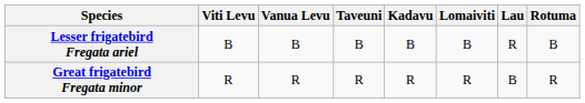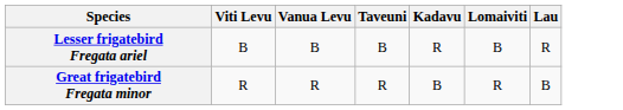 <table class="wikitable" style="text-align:center">
 <tr>
 <th width="225">Species</th>
 <th>Viti Levu</th>
 <th>Vanua Levu</th>
 <th>Taveuni</th>
 <th>Kadavu</th>
 <th>Lomaiviti</th>
 <th>Lau</th>
-<th>Rotuma</th>
 </tr>
 <tr>
 <th><a href='#'>Lesser frigatebird</a><br><em>Fregata ariel</em></th>
 <td>B</td>
 <td>B</td>
 <td>B</td>
-<td>B</td>
+<td>R</td>
 <td>B</td>
 <td>R</td>
-<td>B</td>
 </tr>
 <tr>
 <th><a href='#'>Great frigatebird</a><br><em>Fregata minor</em></th>
 <td>R</td>
 <td>R</td>
 <td>R</td>
-<td>R</td>
+<td>B</td>
 <td>R</td>
 <td>B</td>
-<td>R</td>
 </tr>
 </table>
